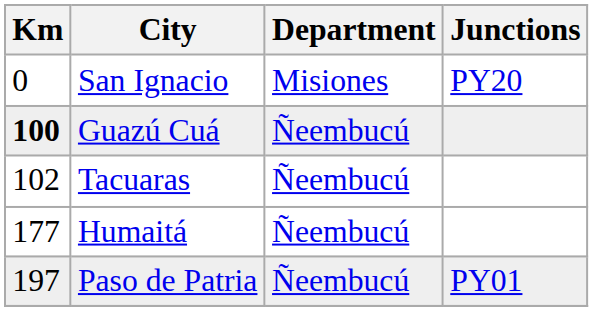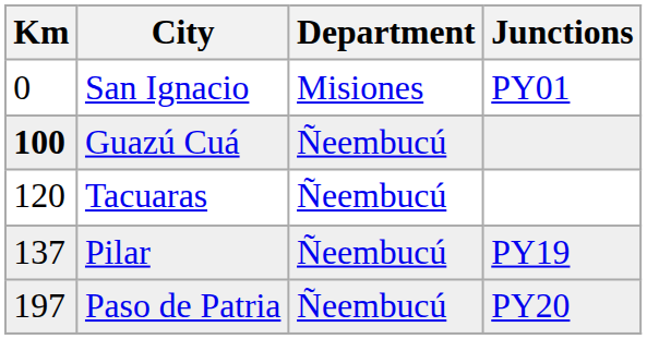 <table class="wikitable">
 <tr>
 <th>Km</th>
 <th>City</th>
 <th>Department</th>
 <th>Junctions</th>
 </tr>
 <tr bgcolor="ffffff">
 <td>0</td>
 <td><a href='#'>San Ignacio</a></td>
 <td><a href='#'>Misiones</a></td>
-<td> <a href='#'>PY20</a></td>
+<td> <a href='#'>PY01</a></td>
 </tr>
 <tr bgcolor="efefef">
 <td><strong>100</strong></td>
 <td><a href='#'>Guazú Cuá</a></td>
 <td><a href='#'>Ñeembucú</a></td>
 <td></td>
 </tr>
 <tr bgcolor="ffffff">
-<td>102</td>
+<td>120</td>
 <td><a href='#'>Tacuaras</a></td>
 <td><a href='#'>Ñeembucú</a></td>
 <td></td>
 </tr>
-<tr bgcolor="ffffff">
-<td>177</td>
-<td><a href='#'>Humaitá</a></td>
+<tr bgcolor="efefef">
+<td>137</td>
+<td><a href='#'>Pilar</a></td>
 <td><a href='#'>Ñeembucú</a></td>
-<td></td>
+<td> <a href='#'>PY19</a></td>
 </tr>
 <tr bgcolor="efefef">
 <td>197</td>
 <td><a href='#'>Paso de Patria</a></td>
 <td><a href='#'>Ñeembucú</a></td>
-<td> <a href='#'>PY01</a></td>
+<td> <a href='#'>PY20</a></td>
 </tr>
 <tr bgcolor="ffffff">
 </tr>
 </table>
